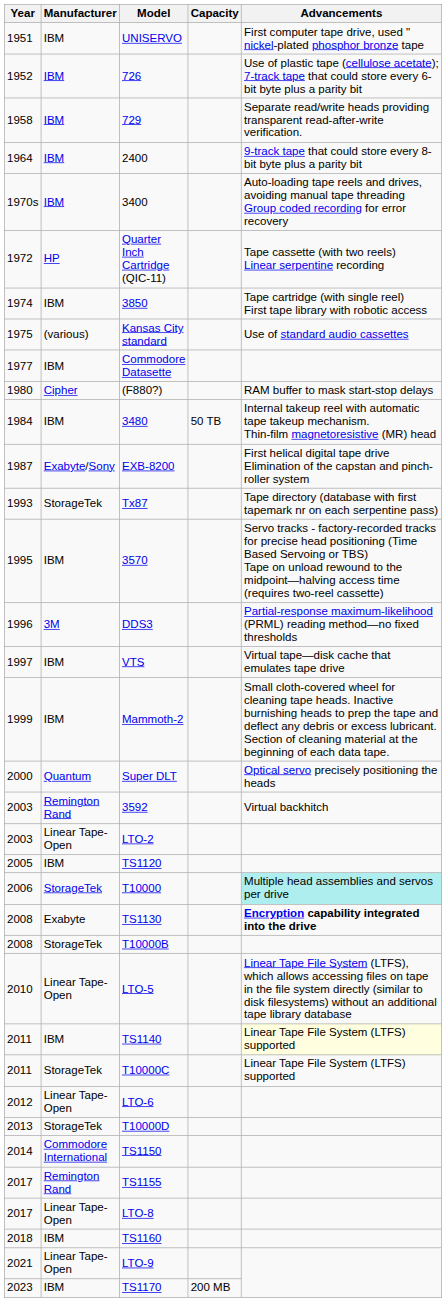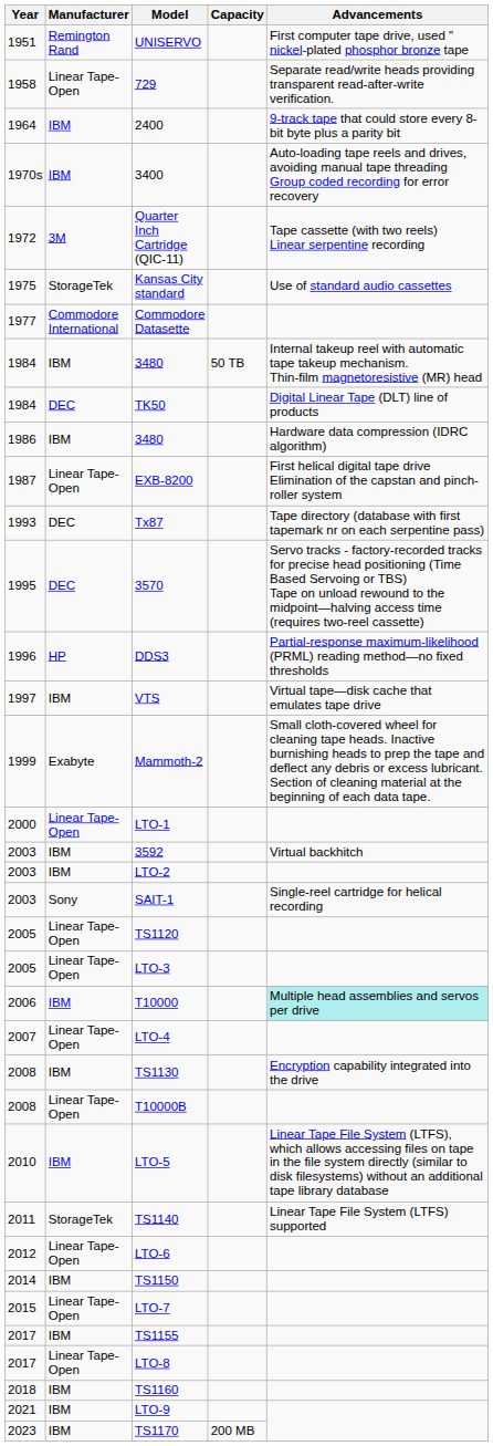 <table class="wikitable sortable">
 <tr>
 <th style="width:5%;">Year</th>
 <th style="width:15%;">Manufacturer</th>
 <th style="width:10%;">Model</th>
 <th style="width:9%;">Capacity</th>
 <th style="width:70%;">Advancements</th>
 </tr>
 <tr>
 <td>1951</td>
-<td>IBM</td>
+<td><a href='#'>Remington Rand</a></td>
 <td><a href='#'>UNISERVO</a></td>
 <td></td>
 <td>First computer tape drive, used " <a href='#'>nickel</a>-plated <a href='#'>phosphor bronze</a> tape</td>
 </tr>
 <tr>
-<td>1952</td>
-<td><a href='#'>IBM</a></td>
-<td><a href='#'>726</a></td>
-<td></td>
-<td>Use of plastic tape (<a href='#'>cellulose acetate</a>);<br><a href='#'>7-track tape</a> that could store every 6-bit byte plus a parity bit</td>
-</tr>
-<tr>
 <td>1958</td>
-<td><a href='#'>IBM</a></td>
+<td>Linear Tape-Open</td>
 <td><a href='#'>729</a></td>
 <td></td>
 <td>Separate read/write heads providing transparent read-after-write verification.</td>
 </tr>
 <tr>
 <td>1964</td>
 <td><a href='#'>IBM</a></td>
 <td>2400</td>
 <td></td>
 <td><a href='#'>9-track tape</a> that could store every 8-bit byte plus a parity bit</td>
 </tr>
 <tr>
 <td>1970s</td>
 <td><a href='#'>IBM</a></td>
 <td>3400</td>
 <td></td>
 <td>Auto-loading tape reels and drives, avoiding manual tape threading<br><a href='#'>Group coded recording</a> for error recovery</td>
 </tr>
 <tr>
 <td>1972</td>
-<td><a href='#'>HP</a></td>
+<td><a href='#'>3M</a></td>
 <td><a href='#'>Quarter Inch Cartridge</a> (QIC-11)</td>
 <td></td>
 <td>Tape cassette (with two reels)<br><a href='#'>Linear serpentine</a> recording</td>
 </tr>
 <tr>
-<td>1974</td>
-<td>IBM</td>
-<td><a href='#'>3850</a></td>
-<td></td>
-<td>Tape cartridge (with single reel)<br>First tape library with robotic access</td>
-</tr>
-<tr>
 <td>1975</td>
-<td>(various)</td>
+<td>StorageTek</td>
 <td><a href='#'>Kansas City standard</a></td>
 <td></td>
 <td>Use of <a href='#'>standard audio cassettes</a></td>
 </tr>
 <tr>
 <td>1977</td>
-<td>IBM</td>
+<td><a href='#'>Commodore International</a></td>
 <td><a href='#'>Commodore Datasette</a></td>
 <td></td>
 <td></td>
-</tr>
-<tr>
-<td>1980</td>
-<td><a href='#'>Cipher</a></td>
-<td>(F880?)</td>
-<td></td>
-<td>RAM buffer to mask start-stop delays</td>
 </tr>
 <tr>
 <td>1984</td>
 <td>IBM</td>
 <td><a href='#'>3480</a></td>
 <td>50 TB</td>
 <td>Internal takeup reel with automatic tape takeup mechanism.<br>Thin-film <a href='#'>magnetoresistive</a> (MR) head</td>
 </tr>
 <tr>
+<td>1984</td>
+<td><a href='#'>DEC</a></td>
+<td><a href='#'>TK50</a></td>
+<td></td>
+<td><a href='#'>Digital Linear Tape</a> (DLT) line of products</td>
+</tr>
+<tr>
+<td>1986</td>
+<td>IBM</td>
+<td><a href='#'>3480</a></td>
+<td></td>
+<td>Hardware data compression (IDRC algorithm)</td>
+</tr>
+<tr>
 <td>1987</td>
-<td><a href='#'>Exabyte</a>/<a href='#'>Sony</a></td>
+<td>Linear Tape-Open</td>
 <td><a href='#'>EXB-8200</a></td>
 <td></td>
 <td>First helical digital tape drive<br>Elimination of the capstan and pinch-roller system</td>
 </tr>
 <tr>
 <td>1993</td>
-<td>StorageTek</td>
+<td>DEC</td>
 <td><a href='#'>Tx87</a></td>
 <td></td>
 <td>Tape directory (database with first tapemark nr on each serpentine pass)</td>
 </tr>
 <tr>
 <td>1995</td>
-<td>IBM</td>
+<td><a href='#'>DEC</a></td>
 <td><a href='#'>3570</a></td>
 <td></td>
 <td>Servo tracks - factory-recorded tracks for precise head positioning (Time Based Servoing or TBS)<br>Tape on unload rewound to the midpoint—halving access time (requires two-reel cassette)</td>
 </tr>
 <tr>
 <td>1996</td>
-<td><a href='#'>3M</a></td>
+<td><a href='#'>HP</a></td>
 <td><a href='#'>DDS3</a></td>
 <td></td>
 <td><a href='#'>Partial-response maximum-likelihood</a> (PRML) reading method—no fixed thresholds</td>
 </tr>
 <tr>
 <td>1997</td>
 <td>IBM</td>
 <td><a href='#'>VTS</a></td>
 <td></td>
 <td>Virtual tape—disk cache that emulates tape drive</td>
 </tr>
 <tr>
 <td>1999</td>
-<td>IBM</td>
+<td>Exabyte</td>
 <td><a href='#'>Mammoth-2</a></td>
 <td></td>
 <td>Small cloth-covered wheel for cleaning tape heads. Inactive burnishing heads to prep the tape and deflect any debris or excess lubricant. Section of cleaning material at the beginning of each data tape.</td>
 </tr>
 <tr>
 <td>2000</td>
-<td><a href='#'>Quantum</a></td>
-<td><a href='#'>Super DLT</a></td>
+<td><a href='#'>Linear Tape-Open</a></td>
+<td><a href='#'>LTO-1</a></td>
 <td></td>
-<td><a href='#'>Optical servo</a> precisely positioning the heads</td>
+<td></td>
 </tr>
 <tr>
 <td>2003</td>
-<td><a href='#'>Remington Rand</a></td>
+<td>IBM</td>
 <td><a href='#'>3592</a></td>
 <td></td>
 <td>Virtual backhitch</td>
 </tr>
 <tr>
 <td>2003</td>
-<td>Linear Tape-Open</td>
+<td>IBM</td>
 <td><a href='#'>LTO-2</a></td>
 <td></td>
 <td></td>
 </tr>
 <tr>
+<td>2003</td>
+<td>Sony</td>
+<td><a href='#'>SAIT-1</a></td>
+<td></td>
+<td>Single-reel cartridge for helical recording</td>
+</tr>
+<tr>
 <td>2005</td>
-<td>IBM</td>
+<td>Linear Tape-Open</td>
 <td><a href='#'>TS1120</a></td>
 <td></td>
 <td></td>
 </tr>
 <tr>
+<td>2005</td>
+<td>Linear Tape-Open</td>
+<td><a href='#'>LTO-3</a></td>
+<td></td>
+<td></td>
+</tr>
+<tr>
 <td>2006</td>
-<td><a href='#'>StorageTek</a></td>
+<td><a href='#'>IBM</a></td>
 <td><a href='#'>T10000</a></td>
 <td></td>
 <td style="background: paleturquoise;">Multiple head assemblies and servos per drive</td>
 </tr>
 <tr>
-<td>2008</td>
-<td>Exabyte</td>
-<td><a href='#'>TS1130</a></td>
+<td>2007</td>
+<td>Linear Tape-Open</td>
+<td><a href='#'>LTO-4</a></td>
 <td></td>
-<td><strong><a href='#'>Encryption</a> capability integrated into the drive</strong></td>
+<td></td>
 </tr>
 <tr>
 <td>2008</td>
-<td>StorageTek</td>
+<td>IBM</td>
+<td><a href='#'>TS1130</a></td>
+<td></td>
+<td><a href='#'>Encryption</a> capability integrated into the drive</td>
+</tr>
+<tr>
+<td>2008</td>
+<td>Linear Tape-Open</td>
 <td><a href='#'>T10000B</a></td>
 <td></td>
 <td></td>
 </tr>
 <tr>
 <td>2010</td>
-<td>Linear Tape-Open</td>
+<td><a href='#'>IBM</a></td>
 <td><a href='#'>LTO-5</a></td>
 <td></td>
 <td><a href='#'>Linear Tape File System</a> (LTFS), which allows accessing files on tape in the file system directly (similar to disk filesystems) without an additional tape library database</td>
 </tr>
 <tr>
 <td>2011</td>
-<td>IBM</td>
+<td>StorageTek</td>
 <td><a href='#'>TS1140</a></td>
-<td></td>
-<td style="background: lightyellow;">Linear Tape File System (LTFS) supported</td>
-</tr>
-<tr>
-<td>2011</td>
-<td>StorageTek</td>
-<td><a href='#'>T10000C</a></td>
 <td></td>
 <td>Linear Tape File System (LTFS) supported</td>
 </tr>
 <tr>
 <td>2012</td>
 <td>Linear Tape-Open</td>
 <td><a href='#'>LTO-6</a></td>
 <td></td>
 <td></td>
 </tr>
 <tr>
-<td>2013</td>
-<td>StorageTek</td>
-<td><a href='#'>T10000D</a></td>
-<td></td>
-<td></td>
-</tr>
-<tr>
 <td>2014</td>
-<td><a href='#'>Commodore International</a></td>
+<td>IBM</td>
 <td><a href='#'>TS1150</a></td>
 <td></td>
 <td></td>
 </tr>
 <tr>
+<td>2015</td>
+<td>Linear Tape-Open</td>
+<td><a href='#'>LTO-7</a></td>
+<td></td>
+<td></td>
+</tr>
+<tr>
 <td>2017</td>
-<td><a href='#'>Remington Rand</a></td>
+<td>IBM</td>
 <td><a href='#'>TS1155</a></td>
 <td></td>
 <td></td>
 </tr>
 <tr>
 <td>2017</td>
 <td>Linear Tape-Open</td>
 <td><a href='#'>LTO-8</a></td>
 <td></td>
 <td></td>
 </tr>
 <tr>
 <td>2018</td>
 <td>IBM</td>
 <td><a href='#'>TS1160</a></td>
 <td></td>
 <td></td>
 </tr>
 <tr>
 <td>2021</td>
-<td>Linear Tape-Open</td>
+<td>IBM</td>
 <td><a href='#'>LTO-9</a></td>
 <td></td>
 </tr>
 <tr>
 <td>2023</td>
 <td>IBM</td>
 <td><a href='#'>TS1170</a></td>
 <td>200 MB</td>
 </tr>
 </table>
